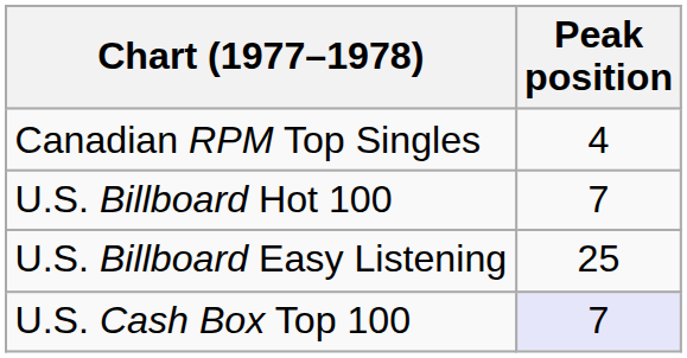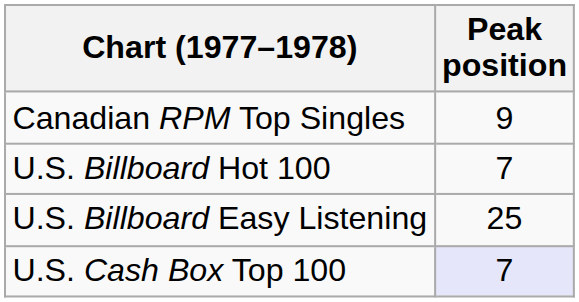 <table class="wikitable sortable">
 <tr>
 <th>Chart (1977–1978)</th>
 <th>Peak<br>position</th>
 </tr>
 <tr>
 <td>Canadian <em>RPM</em> Top Singles</td>
-<td style="text-align:center;">4</td>
+<td style="text-align:center;">9</td>
 </tr>
 <tr>
 <td>U.S. <em>Billboard</em> Hot 100</td>
 <td style="text-align:center;">7</td>
 </tr>
 <tr>
 <td>U.S. <em>Billboard</em> Easy Listening</td>
 <td style="text-align:center;">25</td>
 </tr>
 <tr>
 <td>U.S. <em>Cash Box</em> Top 100 </td>
 <td style="background: lavender; text-align:center;">7</td>
 </tr>
 </table>
